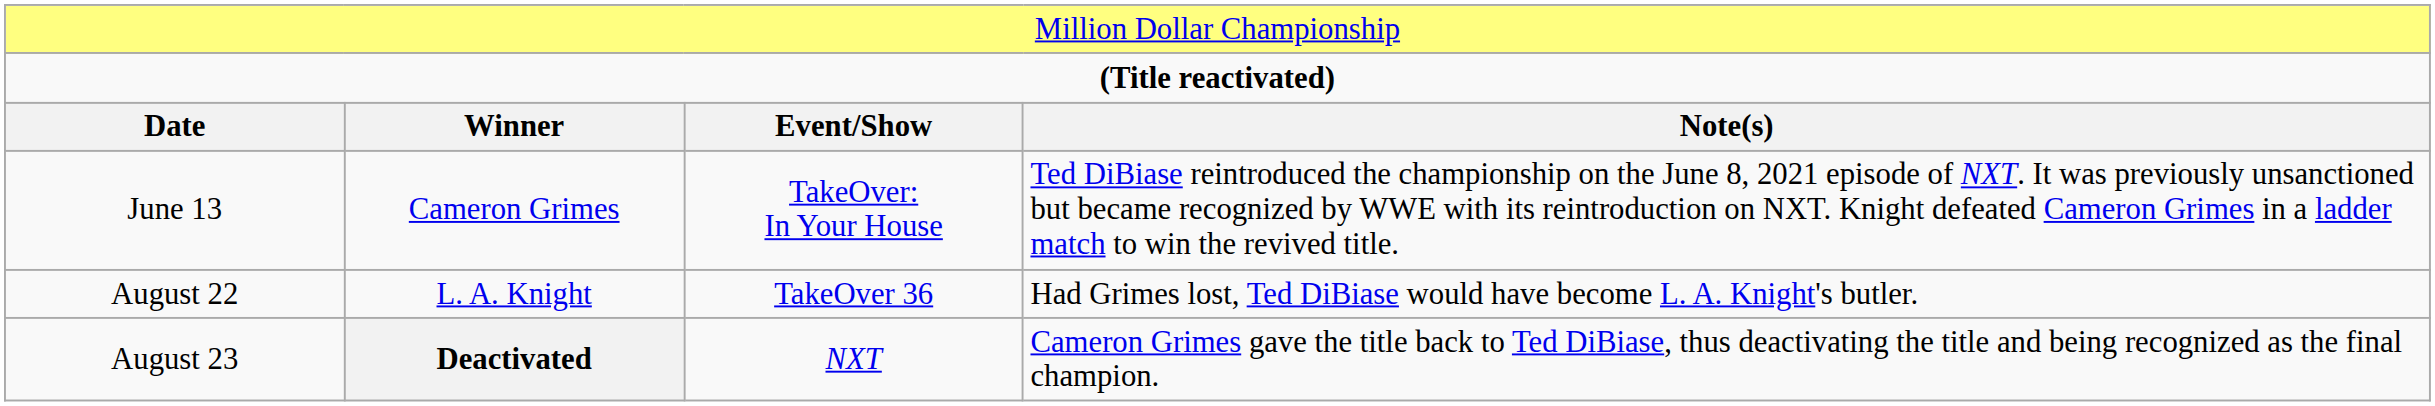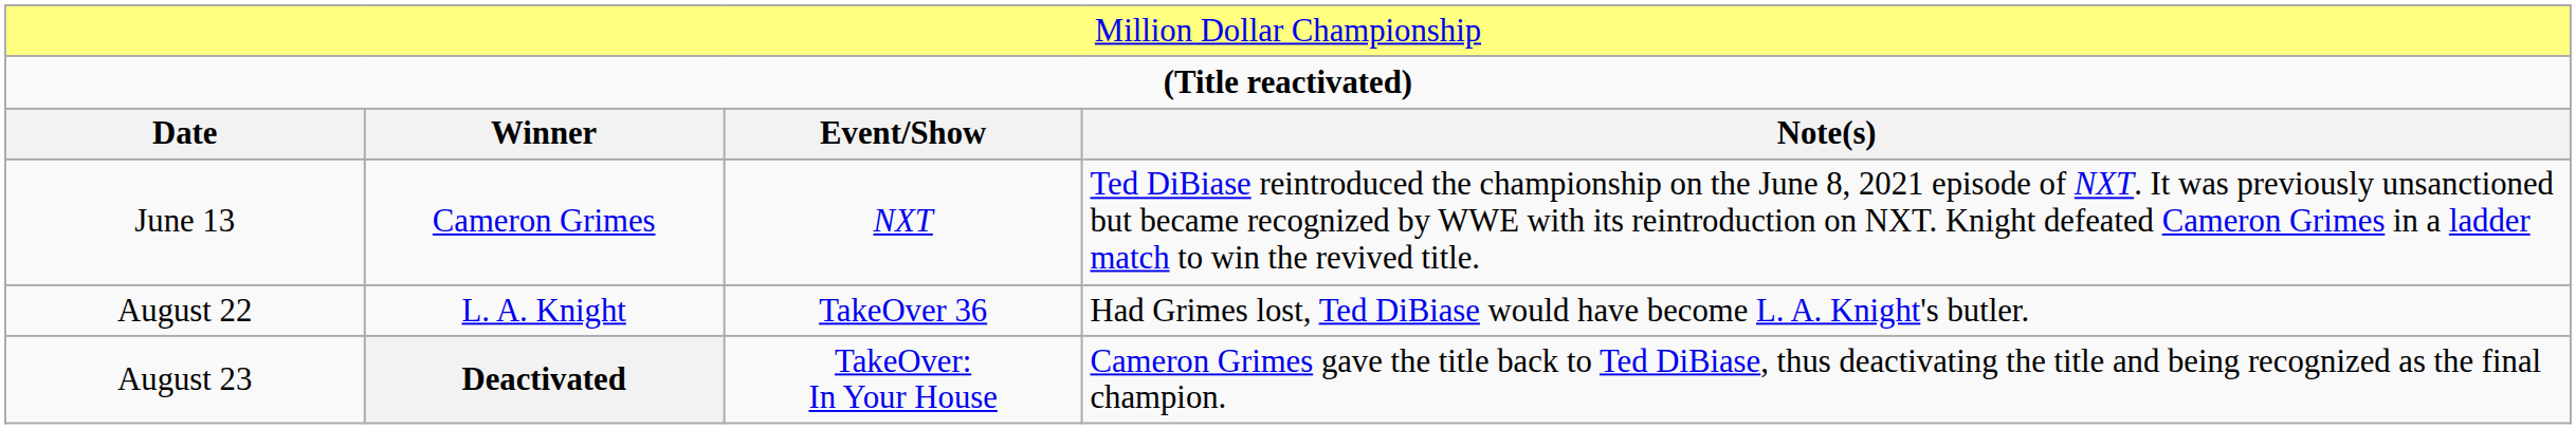 <table class="wikitable" style="text-align:center; width:100%;">
 <tr style="background:#FFFF80;">
 <td colspan="4" style="text-align: center;"><a href='#'>Million Dollar Championship</a></td>
 </tr>
 <tr>
 <td colspan="4" style="text-align: center;"><strong>(Title reactivated)</strong></td>
 </tr>
 <tr>
 <th width=14%>Date</th>
 <th width=14%>Winner</th>
 <th width=14%>Event/Show</th>
 <th width=58%>Note(s)</th>
 </tr>
 <tr>
 <td>June 13</td>
 <td><a href='#'>Cameron Grimes</a></td>
-<td><a href='#'>TakeOver:<br>In Your House</a></td>
+<td><em><a href='#'>NXT</a></em></td>
 <td align=left><a href='#'>Ted DiBiase</a> reintroduced the championship on the June 8, 2021 episode of <em><a href='#'>NXT</a></em>. It was previously unsanctioned but became recognized by WWE with its reintroduction on NXT. Knight defeated <a href='#'>Cameron Grimes</a> in a <a href='#'>ladder match</a> to win the revived title.</td>
 </tr>
 <tr>
 <td>August 22</td>
 <td><a href='#'>L. A. Knight</a></td>
 <td><a href='#'>TakeOver 36</a></td>
 <td align=left>Had Grimes lost, <a href='#'>Ted DiBiase</a> would have become <a href='#'>L. A. Knight</a>'s butler.</td>
 </tr>
 <tr>
 <td>August 23<br></td>
 <th>Deactivated</th>
-<td><em><a href='#'>NXT</a></em></td>
+<td><a href='#'>TakeOver:<br>In Your House</a></td>
 <td align=left><a href='#'>Cameron Grimes</a> gave the title back to <a href='#'>Ted DiBiase</a>, thus deactivating the title and being recognized as the final champion.</td>
 </tr>
 </table>
